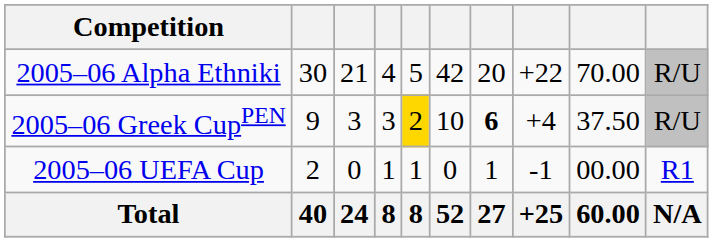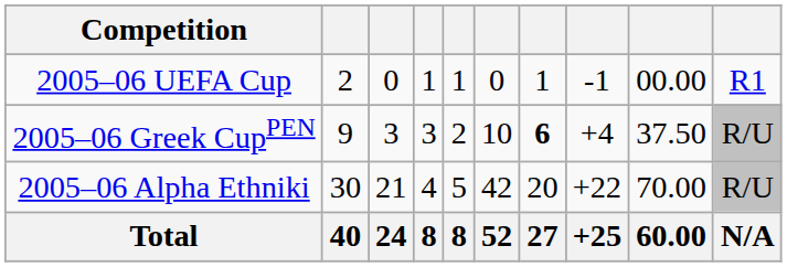 <table class="wikitable" style="text-align:center">
 <tr>
 <th>Competition</th>
 <th></th>
 <th></th>
 <th></th>
 <th></th>
 <th></th>
 <th></th>
 <th></th>
 <th></th>
 <th></th>
 </tr>
 <tr>
+<td><a href='#'>2005–06 UEFA Cup</a></td>
+<td>2</td>
+<td>0</td>
+<td>1</td>
+<td>1</td>
+<td>0</td>
+<td>1</td>
+<td>-1</td>
+<td>00.00</td>
+<td><a href='#'>R1</a></td>
+</tr>
+<tr>
+<td><a href='#'>2005–06 Greek Cup</a><sup><a href='#'>PEN</a></sup></td>
+<td>9</td>
+<td>3</td>
+<td>3</td>
+<td>2</td>
+<td>10</td>
+<td><strong>6</strong></td>
+<td>+4</td>
+<td>37.50</td>
+<td bgcolor=#C0C0C0>R/U</td>
+</tr>
+<tr>
 <td><a href='#'>2005–06 Alpha Ethniki</a></td>
 <td>30</td>
 <td>21</td>
 <td>4</td>
 <td>5</td>
 <td>42</td>
 <td>20</td>
 <td>+22</td>
 <td>70.00</td>
 <td bgcolor=#C0C0C0>R/U</td>
-</tr>
-<tr>
-<td><a href='#'>2005–06 Greek Cup</a><sup><a href='#'>PEN</a></sup></td>
-<td>9</td>
-<td>3</td>
-<td>3</td>
-<td style="background: gold;">2</td>
-<td>10</td>
-<td><strong>6</strong></td>
-<td>+4</td>
-<td>37.50</td>
-<td bgcolor=#C0C0C0>R/U</td>
-</tr>
-<tr>
-<td><a href='#'>2005–06 UEFA Cup</a></td>
-<td>2</td>
-<td>0</td>
-<td>1</td>
-<td>1</td>
-<td>0</td>
-<td>1</td>
-<td>-1</td>
-<td>00.00</td>
-<td><a href='#'>R1</a></td>
 </tr>
 <tr>
 <th>Total</th>
 <th>40</th>
 <th>24</th>
 <th>8</th>
 <th>8</th>
 <th>52</th>
 <th>27</th>
 <th>+25</th>
 <th>60.00</th>
 <th>N/A</th>
 </tr>
 </table>
